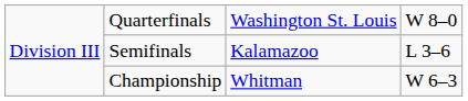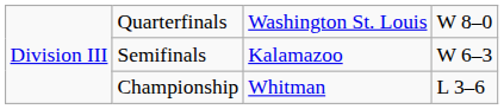 <table class="wikitable">
 <tr>
 <td rowspan="5"><a href='#'>Division III</a></td>
 <td>Quarterfinals</td>
 <td><a href='#'>Washington St. Louis</a></td>
 <td>W 8–0</td>
 </tr>
 <tr>
 <td>Semifinals</td>
 <td><a href='#'>Kalamazoo</a></td>
-<td>L 3–6</td>
+<td>W 6–3</td>
 </tr>
 <tr>
 <td>Championship</td>
 <td><a href='#'>Whitman</a></td>
-<td>W 6–3</td>
+<td>L 3–6</td>
 </tr>
 </table>
